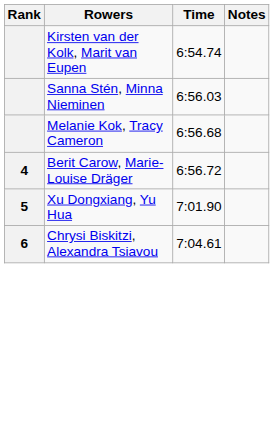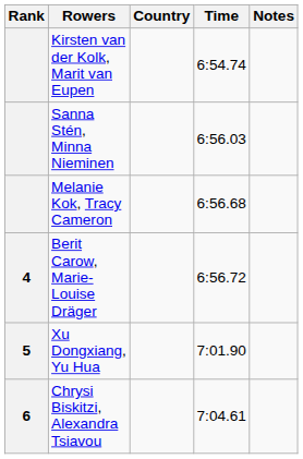 <table class="wikitable sortable" width=50%>
 <tr>
 <th>Rank</th>
 <th>Rowers</th>
+<th>Country</th>
 <th>Time</th>
 <th>Notes</th>
 </tr>
 <tr>
 <th></th>
 <td><a href='#'>Kirsten van der Kolk</a>, <a href='#'>Marit van Eupen</a></td>
+<td></td>
 <td>6:54.74</td>
 <td></td>
 </tr>
 <tr>
 <th></th>
 <td><a href='#'>Sanna Stén</a>, <a href='#'>Minna Nieminen</a></td>
+<td></td>
 <td>6:56.03</td>
 <td></td>
 </tr>
 <tr>
 <th></th>
 <td><a href='#'>Melanie Kok</a>, <a href='#'>Tracy Cameron</a></td>
+<td></td>
 <td>6:56.68</td>
 <td></td>
 </tr>
 <tr>
 <th>4</th>
 <td><a href='#'>Berit Carow</a>, <a href='#'>Marie-Louise Dräger</a></td>
+<td></td>
 <td>6:56.72</td>
 <td></td>
 </tr>
 <tr>
 <th>5</th>
 <td><a href='#'>Xu Dongxiang</a>, <a href='#'>Yu Hua</a></td>
+<td></td>
 <td>7:01.90</td>
 <td></td>
 </tr>
 <tr>
 <th>6</th>
 <td><a href='#'>Chrysi Biskitzi</a>, <a href='#'>Alexandra Tsiavou</a></td>
+<td></td>
 <td>7:04.61</td>
 <td></td>
 </tr>
 </table>
